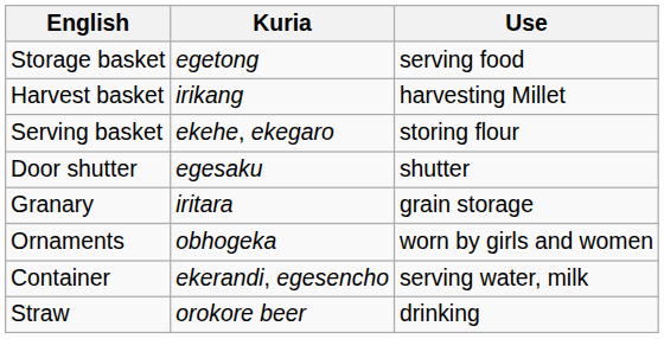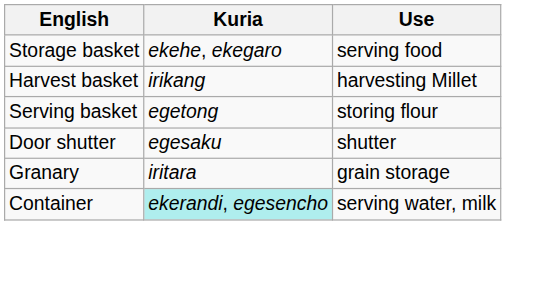 <table class="wikitable">
 <tr>
 <th>English</th>
 <th>Kuria</th>
 <th>Use</th>
 </tr>
 <tr>
 <td>Storage basket</td>
-<td><em>egetong</em></td>
+<td><em>ekehe</em>, <em>ekegaro</em></td>
 <td>serving food</td>
 </tr>
 <tr>
 <td>Harvest basket</td>
 <td><em>irikang</em></td>
 <td>harvesting Millet</td>
 </tr>
 <tr>
 <td>Serving basket</td>
-<td><em>ekehe</em>, <em>ekegaro</em></td>
+<td><em>egetong</em></td>
 <td>storing flour</td>
 </tr>
 <tr>
 <td>Door shutter</td>
 <td><em>egesaku</em></td>
 <td>shutter</td>
 </tr>
 <tr>
 <td>Granary</td>
 <td><em>iritara</em></td>
 <td>grain storage</td>
 </tr>
 <tr>
-<td>Ornaments</td>
-<td><em>obhogeka</em></td>
-<td>worn by girls and women</td>
-</tr>
-<tr>
 <td>Container</td>
-<td><em>ekerandi</em>, <em>egesencho</em></td>
+<td style="background: paleturquoise;"><em>ekerandi</em>, <em>egesencho</em></td>
 <td>serving water, milk</td>
 </tr>
-<tr>
-<td>Straw</td>
-<td><em>orokore beer</em></td>
-<td>drinking</td>
-</tr>
 </table>
